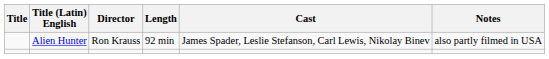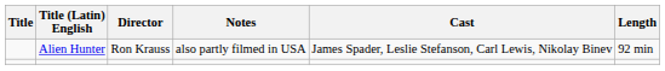 <table class="wikitable">
 <tr>
 <th>Title</th>
 <th>Title (Latin)<br>English</th>
 <th>Director</th>
+<th>Notes</th>
+<th>Cast</th>
 <th>Length</th>
-<th>Cast</th>
-<th>Notes</th>
 </tr>
 <tr>
 <td></td>
 <td><a href='#'>Alien Hunter</a></td>
 <td>Ron Krauss</td>
+<td>also partly filmed in USA</td>
+<td>James Spader, Leslie Stefanson, Carl Lewis, Nikolay Binev</td>
 <td>92 min</td>
-<td>James Spader, Leslie Stefanson, Carl Lewis, Nikolay Binev</td>
-<td>also partly filmed in USA</td>
 </tr>
 <tr>
 <td></td>
 <td></td>
 <td></td>
 <td></td>
 <td></td>
 <td></td>
 </tr>
 </table>
